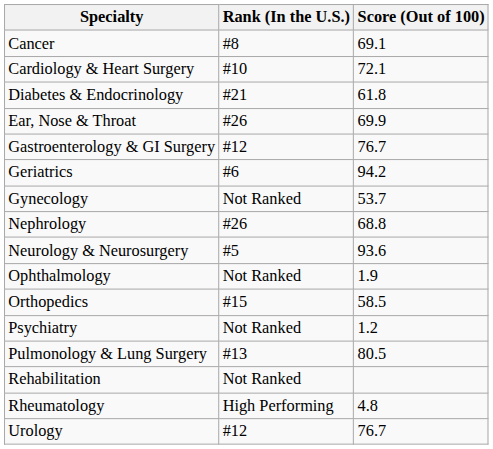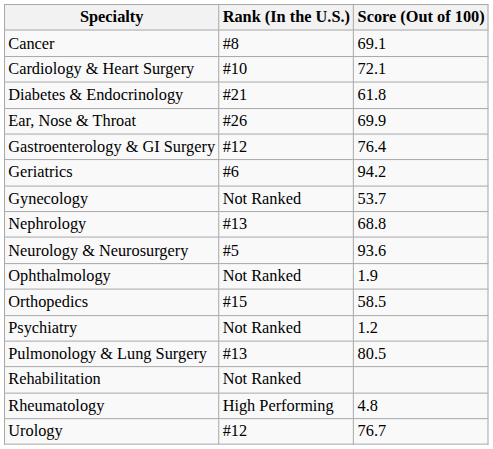 <table class="wikitable">
 <tr>
 <th>Specialty</th>
 <th>Rank (In the U.S.)</th>
 <th>Score (Out of 100)</th>
 </tr>
 <tr>
 <td>Cancer</td>
 <td>#8</td>
 <td>69.1</td>
 </tr>
 <tr>
 <td>Cardiology & Heart Surgery</td>
 <td>#10</td>
 <td>72.1</td>
 </tr>
 <tr>
 <td>Diabetes & Endocrinology</td>
 <td>#21</td>
 <td>61.8</td>
 </tr>
 <tr>
 <td>Ear, Nose & Throat</td>
 <td>#26</td>
 <td>69.9</td>
 </tr>
 <tr>
 <td>Gastroenterology & GI Surgery</td>
 <td>#12</td>
-<td>76.7</td>
+<td>76.4</td>
 </tr>
 <tr>
 <td>Geriatrics</td>
 <td>#6</td>
 <td>94.2</td>
 </tr>
 <tr>
 <td>Gynecology</td>
 <td>Not Ranked</td>
 <td>53.7</td>
 </tr>
 <tr>
 <td>Nephrology</td>
-<td>#26</td>
+<td>#13</td>
 <td>68.8</td>
 </tr>
 <tr>
 <td>Neurology & Neurosurgery</td>
 <td>#5</td>
 <td>93.6</td>
 </tr>
 <tr>
 <td>Ophthalmology</td>
 <td>Not Ranked</td>
 <td>1.9</td>
 </tr>
 <tr>
 <td>Orthopedics</td>
 <td>#15</td>
 <td>58.5</td>
 </tr>
 <tr>
 <td>Psychiatry</td>
 <td>Not Ranked</td>
 <td>1.2</td>
 </tr>
 <tr>
 <td>Pulmonology & Lung Surgery</td>
 <td>#13</td>
 <td>80.5</td>
 </tr>
 <tr>
 <td>Rehabilitation</td>
 <td>Not Ranked</td>
 <td></td>
 </tr>
 <tr>
 <td>Rheumatology</td>
 <td>High Performing</td>
 <td>4.8</td>
 </tr>
 <tr>
 <td>Urology</td>
 <td>#12</td>
 <td>76.7</td>
 </tr>
 </table>
